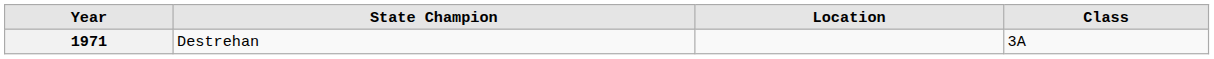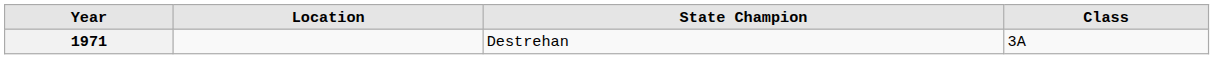 <table class="wikitable" style="width:65%;">
 <tr>
 <th style="text-align:center; background:#e5e5e5;"><strong>Year</strong></th>
+<th style="text-align:center; background:#e5e5e5;"><strong>Location</strong></th>
 <th style="text-align:center; background:#e5e5e5;"><strong>State Champion</strong></th>
-<th style="text-align:center; background:#e5e5e5;"><strong>Location</strong></th>
 <th style="text-align:center; background:#e5e5e5;"><strong>Class</strong></th>
 </tr>
 <tr>
 <th>1971</th>
+<td></td>
 <td>Destrehan</td>
-<td></td>
 <td>3A</td>
 </tr>
 </table>
